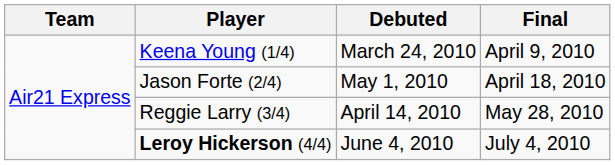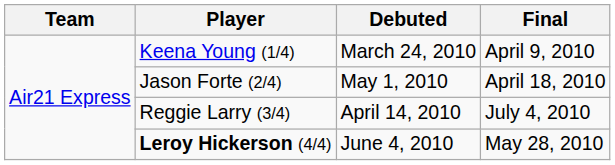 <table class=wikitable>
 <tr>
 <th>Team</th>
 <th>Player</th>
 <th>Debuted</th>
 <th>Final</th>
 </tr>
 <tr>
 <td rowspan=4><a href='#'>Air21 Express</a></td>
 <td><a href='#'>Keena Young</a> <small>(1/4)</small></td>
 <td>March 24, 2010</td>
 <td>April 9, 2010</td>
 </tr>
 <tr>
 <td>Jason Forte <small>(2/4)</small></td>
 <td>May 1, 2010</td>
 <td>April 18, 2010</td>
 </tr>
 <tr>
 <td>Reggie Larry <small>(3/4)</small></td>
 <td>April 14, 2010</td>
-<td>May 28, 2010</td>
+<td>July 4, 2010</td>
 </tr>
 <tr>
 <td><strong>Leroy Hickerson</strong> <small>(4/4)</small></td>
 <td>June 4, 2010</td>
-<td>July 4, 2010</td>
+<td>May 28, 2010</td>
 </tr>
 </table>
